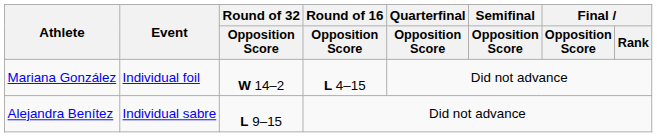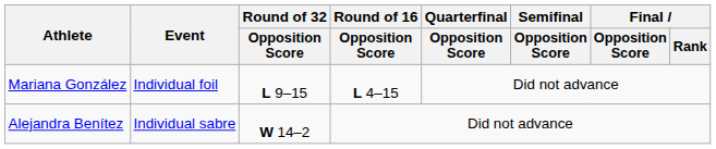 <table class="wikitable" style="font-size:90%">
 <tr>
 <th rowspan="2">Athlete</th>
 <th rowspan="2">Event</th>
 <th>Round of 32</th>
 <th>Round of 16</th>
 <th>Quarterfinal</th>
 <th>Semifinal</th>
 <th colspan=2>Final / </th>
 </tr>
 <tr style="font-size:95%">
 <th>Opposition <br> Score</th>
 <th>Opposition <br> Score</th>
 <th>Opposition <br> Score</th>
 <th>Opposition <br> Score</th>
 <th>Opposition <br> Score</th>
 <th>Rank</th>
 </tr>
 <tr align=center>
 <td align=left><a href='#'>Mariana González</a></td>
 <td align=left><a href='#'>Individual foil</a></td>
-<td><br><strong>W</strong> 14–2</td>
+<td><br><strong>L</strong> 9–15</td>
 <td><br><strong>L</strong> 4–15</td>
 <td colspan=4>Did not advance</td>
 </tr>
 <tr align=center>
 <td align=left><a href='#'>Alejandra Benítez</a></td>
 <td align=left><a href='#'>Individual sabre</a></td>
-<td><br><strong>L</strong> 9–15</td>
+<td><br><strong>W</strong> 14–2</td>
 <td colspan=5>Did not advance</td>
 </tr>
 </table>
